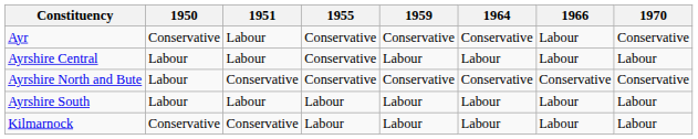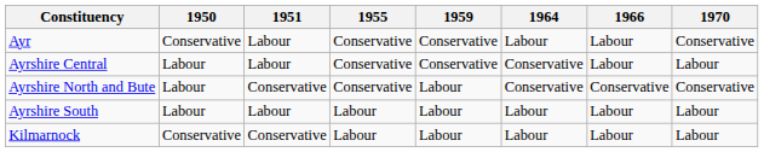 <table class="wikitable">
 <tr>
 <th>Constituency</th>
 <th>1950</th>
 <th>1951</th>
 <th>1955</th>
 <th>1959</th>
 <th>1964</th>
 <th>1966</th>
 <th>1970</th>
 </tr>
 <tr>
 <td><a href='#'>Ayr</a></td>
 <td bgcolor=>Conservative</td>
 <td bgcolor=>Labour</td>
 <td bgcolor=>Conservative</td>
 <td bgcolor=>Conservative</td>
-<td bgcolor=>Conservative</td>
+<td bgcolor=>Labour</td>
 <td bgcolor=>Labour</td>
 <td bgcolor=>Conservative</td>
 </tr>
 <tr>
 <td><a href='#'>Ayrshire Central</a></td>
 <td bgcolor=>Labour</td>
 <td bgcolor=>Labour</td>
 <td bgcolor=>Conservative</td>
-<td bgcolor=>Labour</td>
-<td bgcolor=>Labour</td>
+<td bgcolor=>Conservative</td>
+<td bgcolor=>Conservative</td>
 <td bgcolor=>Labour</td>
 <td bgcolor=>Labour</td>
 </tr>
 <tr>
 <td><a href='#'>Ayrshire North and Bute</a></td>
 <td bgcolor=>Labour</td>
 <td bgcolor=>Conservative</td>
 <td bgcolor=>Conservative</td>
-<td bgcolor=>Conservative</td>
+<td bgcolor=>Labour</td>
 <td bgcolor=>Conservative</td>
 <td bgcolor=>Conservative</td>
 <td bgcolor=>Conservative</td>
 </tr>
 <tr>
 <td><a href='#'>Ayrshire South</a></td>
 <td bgcolor=>Labour</td>
 <td bgcolor=>Labour</td>
 <td bgcolor=>Labour</td>
 <td bgcolor=>Labour</td>
 <td bgcolor=>Labour</td>
 <td bgcolor=>Labour</td>
 <td bgcolor=>Labour</td>
 </tr>
 <tr>
 <td><a href='#'>Kilmarnock</a></td>
 <td bgcolor=>Conservative</td>
 <td bgcolor=>Conservative</td>
 <td bgcolor=>Labour</td>
 <td bgcolor=>Labour</td>
 <td bgcolor=>Labour</td>
 <td bgcolor=>Labour</td>
 <td bgcolor=>Labour</td>
 </tr>
 </table>
